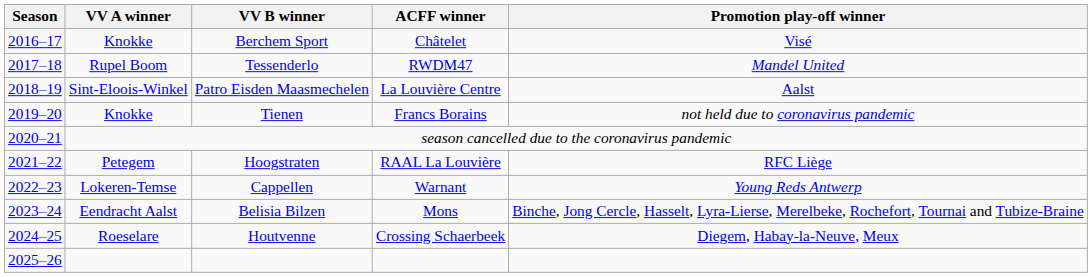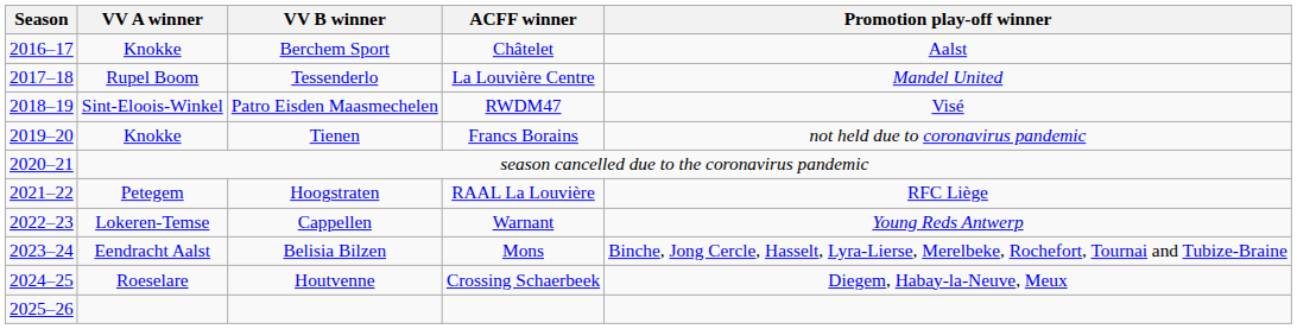 <table class="wikitable sortable" style="text-align:center;">
 <tr>
 <th>Season</th>
 <th>VV A winner</th>
 <th>VV B winner</th>
 <th>ACFF winner</th>
 <th>Promotion play-off winner</th>
 </tr>
 <tr>
 <td><a href='#'>2016–17</a></td>
 <td><a href='#'>Knokke</a></td>
 <td><a href='#'>Berchem Sport</a></td>
 <td><a href='#'>Châtelet</a></td>
-<td><a href='#'>Visé</a></td>
+<td><a href='#'>Aalst</a></td>
 </tr>
 <tr>
 <td><a href='#'>2017–18</a></td>
 <td><a href='#'>Rupel Boom</a></td>
 <td><a href='#'>Tessenderlo</a></td>
-<td><a href='#'>RWDM47</a></td>
+<td><a href='#'>La Louvière Centre</a></td>
 <td><em><a href='#'>Mandel United</a></em></td>
 </tr>
 <tr>
 <td><a href='#'>2018–19</a></td>
 <td><a href='#'>Sint-Eloois-Winkel</a></td>
 <td><a href='#'>Patro Eisden Maasmechelen</a></td>
-<td><a href='#'>La Louvière Centre</a></td>
-<td><a href='#'>Aalst</a></td>
+<td><a href='#'>RWDM47</a></td>
+<td><a href='#'>Visé</a></td>
 </tr>
 <tr>
 <td><a href='#'>2019–20</a></td>
 <td><a href='#'>Knokke</a></td>
 <td><a href='#'>Tienen</a></td>
 <td><a href='#'>Francs Borains</a></td>
 <td><em>not held due to <a href='#'>coronavirus pandemic</a></em></td>
 </tr>
 <tr>
 <td><a href='#'>2020–21</a></td>
 <td colspan=4><em>season cancelled due to the coronavirus pandemic</em></td>
 </tr>
 <tr>
 <td><a href='#'>2021–22</a></td>
 <td><a href='#'>Petegem</a></td>
 <td><a href='#'>Hoogstraten</a></td>
 <td><a href='#'>RAAL La Louvière</a></td>
 <td><a href='#'>RFC Liège</a></td>
 </tr>
 <tr>
 <td><a href='#'>2022–23</a></td>
 <td><a href='#'>Lokeren-Temse</a></td>
 <td><a href='#'>Cappellen</a></td>
 <td><a href='#'>Warnant</a></td>
 <td><em><a href='#'>Young Reds Antwerp</a></em></td>
 </tr>
 <tr>
 <td><a href='#'>2023–24</a></td>
 <td><a href='#'>Eendracht Aalst</a></td>
 <td><a href='#'>Belisia Bilzen</a></td>
 <td><a href='#'>Mons</a></td>
 <td><a href='#'>Binche</a>, <a href='#'>Jong Cercle</a>, <a href='#'>Hasselt</a>, <a href='#'>Lyra-Lierse</a>, <a href='#'>Merelbeke</a>, <a href='#'>Rochefort</a>, <a href='#'>Tournai</a> and <a href='#'>Tubize-Braine</a></td>
 </tr>
 <tr>
 <td><a href='#'>2024–25</a></td>
 <td><a href='#'>Roeselare</a></td>
 <td><a href='#'>Houtvenne</a></td>
 <td><a href='#'>Crossing Schaerbeek</a></td>
 <td><a href='#'>Diegem</a>, <a href='#'>Habay-la-Neuve</a>, <a href='#'>Meux</a></td>
 </tr>
 <tr>
 <td><a href='#'>2025–26</a></td>
 <td></td>
 <td></td>
 <td></td>
 <td></td>
 </tr>
 </table>
